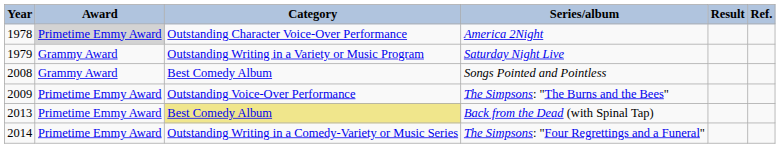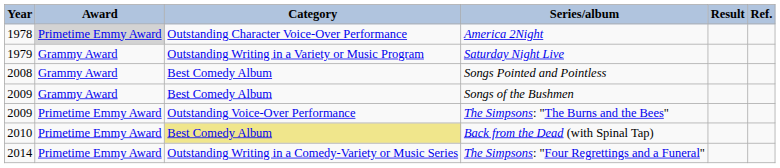 <table class="wikitable">
 <tr>
 <th style="background:#b0c4de;">Year</th>
 <th style="background:#b0c4de;">Award</th>
 <th style="background:#b0c4de;">Category</th>
 <th style="background:#b0c4de;">Series/album</th>
 <th style="background:#b0c4de;">Result</th>
 <th style="background:#b0c4de;">Ref.</th>
 </tr>
 <tr>
 <td>1978</td>
 <td style="background: lightgrey;"><a href='#'>Primetime Emmy Award</a></td>
 <td><a href='#'>Outstanding Character Voice-Over Performance</a></td>
 <td><em><a href='#'>America 2Night</a></em></td>
 <td></td>
 <td align=center></td>
 </tr>
 <tr>
 <td>1979</td>
 <td><a href='#'>Grammy Award</a></td>
 <td><a href='#'>Outstanding Writing in a Variety or Music Program</a></td>
 <td><em><a href='#'>Saturday Night Live</a></em></td>
 <td></td>
 <td align=center></td>
 </tr>
 <tr>
 <td>2008</td>
 <td><a href='#'>Grammy Award</a></td>
 <td><a href='#'>Best Comedy Album</a></td>
 <td><em>Songs Pointed and Pointless</em></td>
 <td></td>
 <td align=center></td>
 </tr>
 <tr>
 <td>2009</td>
+<td><a href='#'>Grammy Award</a></td>
+<td><a href='#'>Best Comedy Album</a></td>
+<td><em>Songs of the Bushmen</em></td>
+<td></td>
+<td align=center></td>
+</tr>
+<tr>
+<td>2009</td>
 <td><a href='#'>Primetime Emmy Award</a></td>
 <td><a href='#'>Outstanding Voice-Over Performance</a></td>
 <td><em><a href='#'>The Simpsons</a></em>: "<a href='#'>The Burns and the Bees</a>"</td>
 <td></td>
 <td align=center></td>
 </tr>
 <tr>
-<td>2013</td>
+<td>2010</td>
 <td><a href='#'>Primetime Emmy Award</a></td>
 <td style="background: khaki;"><a href='#'>Best Comedy Album</a></td>
 <td><em><a href='#'>Back from the Dead</a></em> (with Spinal Tap)</td>
 <td></td>
 <td align=center></td>
 </tr>
 <tr>
 <td>2014</td>
 <td><a href='#'>Primetime Emmy Award</a></td>
 <td><a href='#'>Outstanding Writing in a Comedy-Variety or Music Series</a></td>
 <td><em><a href='#'>The Simpsons</a></em>: "<a href='#'>Four Regrettings and a Funeral</a>"</td>
 <td></td>
 <td align=center></td>
 </tr>
 </table>
